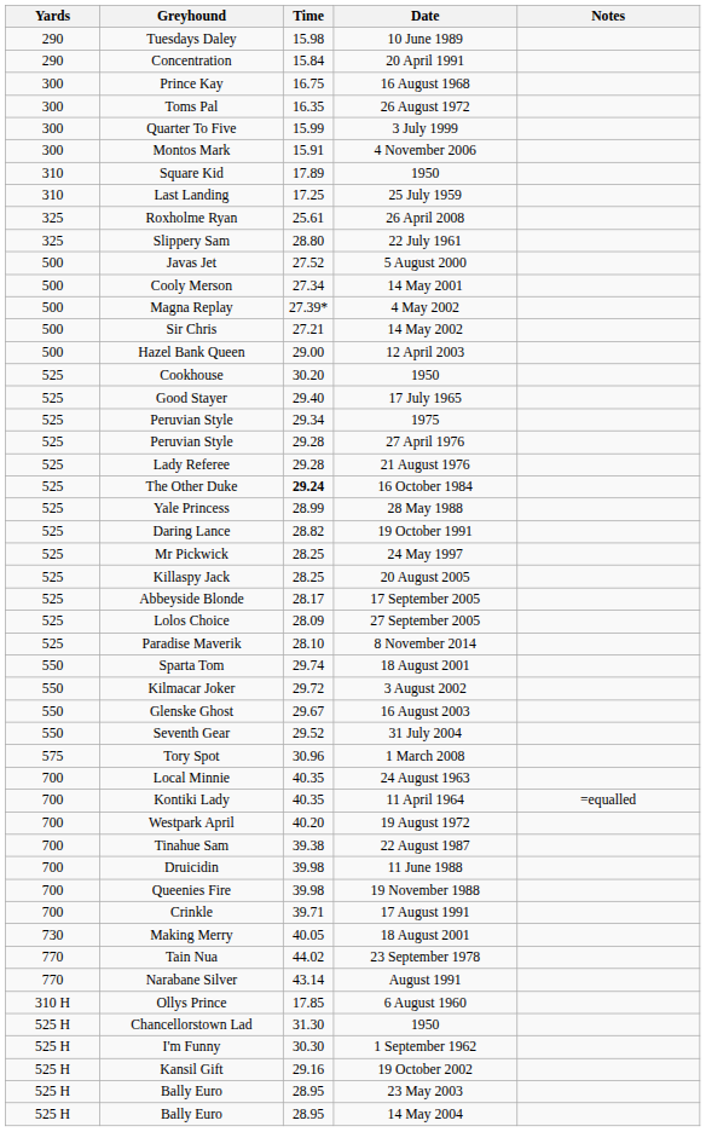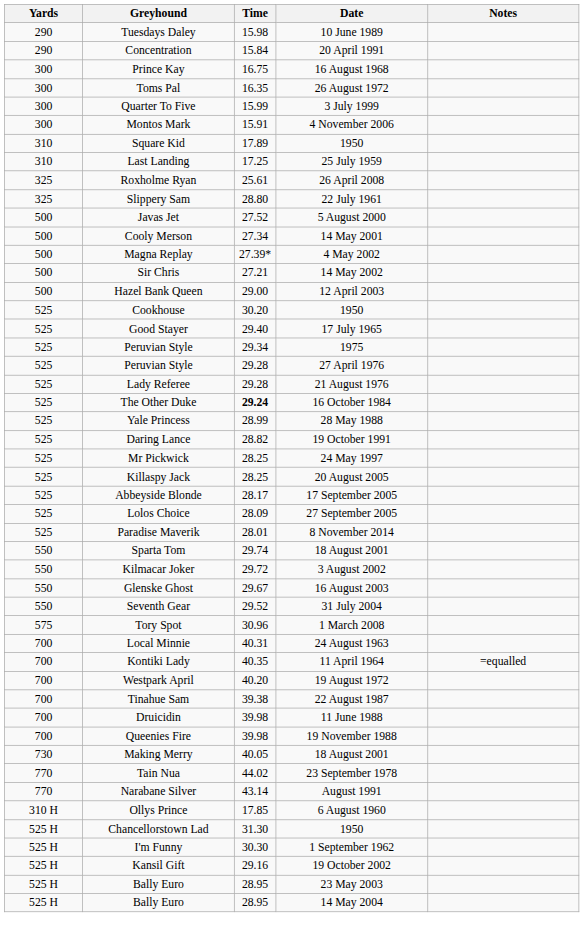 <table class="wikitable collapsible collapsed"  style="font-size: 100%">
 <tr>
 <th width=100>Yards</th>
 <th width=200>Greyhound</th>
 <th width=50>Time</th>
 <th width=200>Date</th>
 <th width=200>Notes</th>
 </tr>
 <tr align=center>
 <td>290</td>
 <td>Tuesdays Daley</td>
 <td>15.98</td>
 <td>10 June 1989</td>
 <td></td>
 </tr>
 <tr align=center>
 <td>290</td>
 <td>Concentration</td>
 <td>15.84</td>
 <td>20 April 1991</td>
 <td></td>
 </tr>
 <tr align=center>
 <td>300</td>
 <td>Prince Kay</td>
 <td>16.75</td>
 <td>16 August 1968</td>
 <td></td>
 </tr>
 <tr align=center>
 <td>300</td>
 <td>Toms Pal</td>
 <td>16.35</td>
 <td>26 August 1972</td>
 <td></td>
 </tr>
 <tr align=center>
 <td>300</td>
 <td>Quarter To Five</td>
 <td>15.99</td>
 <td>3 July 1999</td>
 <td></td>
 </tr>
 <tr align=center>
 <td>300</td>
 <td>Montos Mark</td>
 <td>15.91</td>
 <td>4 November 2006</td>
 <td></td>
 </tr>
 <tr align=center>
 <td>310</td>
 <td>Square Kid</td>
 <td>17.89</td>
 <td>1950</td>
 <td></td>
 </tr>
 <tr align=center>
 <td>310</td>
 <td>Last Landing</td>
 <td>17.25</td>
 <td>25 July 1959</td>
 <td></td>
 </tr>
 <tr align=center>
 <td>325</td>
 <td>Roxholme Ryan</td>
 <td>25.61</td>
 <td>26 April 2008</td>
 <td></td>
 </tr>
 <tr align=center>
 <td>325</td>
 <td>Slippery Sam</td>
 <td>28.80</td>
 <td>22 July 1961</td>
 <td></td>
 </tr>
 <tr align=center>
 <td>500</td>
 <td>Javas Jet</td>
 <td>27.52</td>
 <td>5 August 2000</td>
 <td></td>
 </tr>
 <tr align=center>
 <td>500</td>
 <td>Cooly Merson</td>
 <td>27.34</td>
 <td>14 May 2001</td>
 <td></td>
 </tr>
 <tr align=center>
 <td>500</td>
 <td>Magna Replay</td>
 <td>27.39*</td>
 <td>4 May 2002</td>
 <td></td>
 </tr>
 <tr align=center>
 <td>500</td>
 <td>Sir Chris</td>
 <td>27.21</td>
 <td>14 May 2002</td>
 <td></td>
 </tr>
 <tr align=center>
 <td>500</td>
 <td>Hazel Bank Queen</td>
 <td>29.00</td>
 <td>12 April 2003</td>
 <td></td>
 </tr>
 <tr align=center>
 <td>525</td>
 <td>Cookhouse</td>
 <td>30.20</td>
 <td>1950</td>
 <td></td>
 </tr>
 <tr align=center>
 <td>525</td>
 <td>Good Stayer</td>
 <td>29.40</td>
 <td>17 July 1965</td>
 <td></td>
 </tr>
 <tr align=center>
 <td>525</td>
 <td>Peruvian Style</td>
 <td>29.34</td>
 <td>1975</td>
 <td></td>
 </tr>
 <tr align=center>
 <td>525</td>
 <td>Peruvian Style</td>
 <td>29.28</td>
 <td>27 April 1976</td>
 <td></td>
 </tr>
 <tr align=center>
 <td>525</td>
 <td>Lady Referee</td>
 <td>29.28</td>
 <td>21 August 1976</td>
 <td></td>
 </tr>
 <tr align=center>
 <td>525</td>
 <td>The Other Duke</td>
 <td><strong>29.24</strong></td>
 <td>16 October 1984</td>
 <td></td>
 </tr>
 <tr align=center>
 <td>525</td>
 <td>Yale Princess</td>
 <td>28.99</td>
 <td>28 May 1988</td>
 <td></td>
 </tr>
 <tr align=center>
 <td>525</td>
 <td>Daring Lance</td>
 <td>28.82</td>
 <td>19 October 1991</td>
 <td></td>
 </tr>
 <tr align=center>
 <td>525</td>
 <td>Mr Pickwick</td>
 <td>28.25</td>
 <td>24 May 1997</td>
 <td></td>
 </tr>
 <tr align=center>
 <td>525</td>
 <td>Killaspy Jack</td>
 <td>28.25</td>
 <td>20 August 2005</td>
 <td></td>
 </tr>
 <tr align=center>
 <td>525</td>
 <td>Abbeyside Blonde</td>
 <td>28.17</td>
 <td>17 September 2005</td>
 <td></td>
 </tr>
 <tr align=center>
 <td>525</td>
 <td>Lolos Choice</td>
 <td>28.09</td>
 <td>27 September 2005</td>
 <td></td>
 </tr>
 <tr align=center>
 <td>525</td>
 <td>Paradise Maverik</td>
-<td>28.10</td>
+<td>28.01</td>
 <td>8 November 2014</td>
 <td></td>
 </tr>
 <tr align=center>
 <td>550</td>
 <td>Sparta Tom</td>
 <td>29.74</td>
 <td>18 August 2001</td>
 <td></td>
 </tr>
 <tr align=center>
 <td>550</td>
 <td>Kilmacar Joker</td>
 <td>29.72</td>
 <td>3 August 2002</td>
 <td></td>
 </tr>
 <tr align=center>
 <td>550</td>
 <td>Glenske Ghost</td>
 <td>29.67</td>
 <td>16 August 2003</td>
 <td></td>
 </tr>
 <tr align=center>
 <td>550</td>
 <td>Seventh Gear</td>
 <td>29.52</td>
 <td>31 July 2004</td>
 <td></td>
 </tr>
 <tr align=center>
 <td>575</td>
 <td>Tory Spot</td>
 <td>30.96</td>
 <td>1 March 2008</td>
 <td></td>
 </tr>
 <tr align=center>
 <td>700</td>
 <td>Local Minnie</td>
-<td>40.35</td>
+<td>40.31</td>
 <td>24 August 1963</td>
 <td></td>
 </tr>
 <tr align=center>
 <td>700</td>
 <td>Kontiki Lady</td>
 <td>40.35</td>
 <td>11 April 1964</td>
 <td>=equalled</td>
 </tr>
 <tr align=center>
 <td>700</td>
 <td>Westpark April</td>
 <td>40.20</td>
 <td>19 August 1972</td>
 <td></td>
 </tr>
 <tr align=center>
 <td>700</td>
 <td>Tinahue Sam</td>
 <td>39.38</td>
 <td>22 August 1987</td>
 <td></td>
 </tr>
 <tr align=center>
 <td>700</td>
 <td>Druicidin</td>
 <td>39.98</td>
 <td>11 June 1988</td>
 <td></td>
 </tr>
 <tr align=center>
 <td>700</td>
 <td>Queenies Fire</td>
 <td>39.98</td>
 <td>19 November 1988</td>
-<td></td>
-</tr>
-<tr align=center>
-<td>700</td>
-<td>Crinkle</td>
-<td>39.71</td>
-<td>17 August 1991</td>
 <td></td>
 </tr>
 <tr align=center>
 <td>730</td>
 <td>Making Merry</td>
 <td>40.05</td>
 <td>18 August 2001</td>
 <td></td>
 </tr>
 <tr align=center>
 <td>770</td>
 <td>Tain Nua</td>
 <td>44.02</td>
 <td>23 September 1978</td>
 <td></td>
 </tr>
 <tr align=center>
 <td>770</td>
 <td>Narabane Silver</td>
 <td>43.14</td>
 <td>August 1991</td>
 <td></td>
 </tr>
 <tr align=center>
 <td>310 H</td>
 <td>Ollys Prince</td>
 <td>17.85</td>
 <td>6 August 1960</td>
 <td></td>
 </tr>
 <tr align=center>
 <td>525 H</td>
 <td>Chancellorstown Lad</td>
 <td>31.30</td>
 <td>1950</td>
 <td></td>
 </tr>
 <tr align=center>
 <td>525 H</td>
 <td>I'm Funny</td>
 <td>30.30</td>
 <td>1 September 1962</td>
 <td></td>
 </tr>
 <tr align=center>
 <td>525 H</td>
 <td>Kansil Gift</td>
 <td>29.16</td>
 <td>19 October 2002</td>
 <td></td>
 </tr>
 <tr align=center>
 <td>525 H</td>
 <td>Bally Euro</td>
 <td>28.95</td>
 <td>23 May 2003</td>
 <td></td>
 </tr>
 <tr align=center>
 <td>525 H</td>
 <td>Bally Euro</td>
 <td>28.95</td>
 <td>14 May 2004</td>
 <td></td>
 </tr>
 </table>
